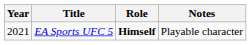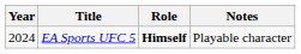 <table class="wikitable sortable">
 <tr>
 <th>Year</th>
 <th>Title</th>
 <th>Role</th>
 <th>Notes</th>
 </tr>
 <tr>
-<td>2021</td>
+<td>2024</td>
 <td><em><a href='#'>EA Sports UFC 5</a></em></td>
 <td><strong>Himself</strong></td>
 <td>Playable character</td>
 </tr>
 </table>
